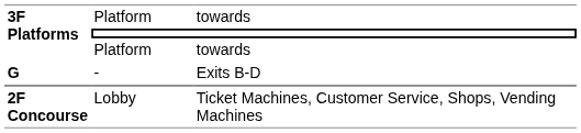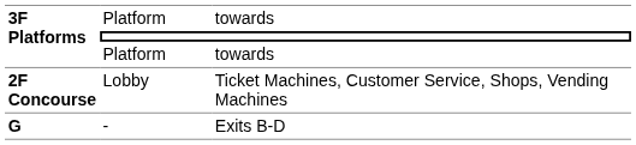 <table table border=0 cellspacing=0 cellpadding=3>
 <tr>
 <td style="border-top:solid 1px gray;" rowspan=3 valign=top><strong>3F<br>Platforms</strong></td>
 <td style="border-top:solid 1px gray;" valign=top>Platform</td>
 <td style="border-top:solid 1px gray;" valign=top>  towards  </td>
 </tr>
 <tr>
 <td style="border-right:solid 2px black;border-left:solid 2px black;border-top:solid 2px black;border-bottom:solid 2px black;text-align:center;" colspan=2></td>
 </tr>
 <tr>
 <td>Platform</td>
 <td>  towards   </td>
 </tr>
 <tr>
+<td style="border-bottom:solid 1px gray; border-top:solid 1px gray;" valign=top width=50><strong>2F<br>Concourse</strong></td>
+<td style="border-bottom:solid 1px gray; border-top:solid 1px gray;" valign=top width=100>Lobby</td>
+<td style="border-bottom:solid 1px gray; border-top:solid 1px gray;" valign=top width=390>Ticket Machines, Customer Service, Shops, Vending Machines</td>
+</tr>
+<tr>
 <td style="border-bottom:solid 1px gray;" width=50 valign=top><strong>G</strong></td>
 <td style="border-bottom:solid 1px gray;" width=100 valign=top>-</td>
 <td style="border-bottom:solid 1px gray;" width=390 valign=top>Exits B-D</td>
 </tr>
-<tr>
-<td style="border-bottom:solid 1px gray; border-top:solid 1px gray;" valign=top width=50><strong>2F<br>Concourse</strong></td>
-<td style="border-bottom:solid 1px gray; border-top:solid 1px gray;" valign=top width=100>Lobby</td>
-<td style="border-bottom:solid 1px gray; border-top:solid 1px gray;" valign=top width=390>Ticket Machines, Customer Service, Shops, Vending Machines</td>
-</tr>
 </table>
